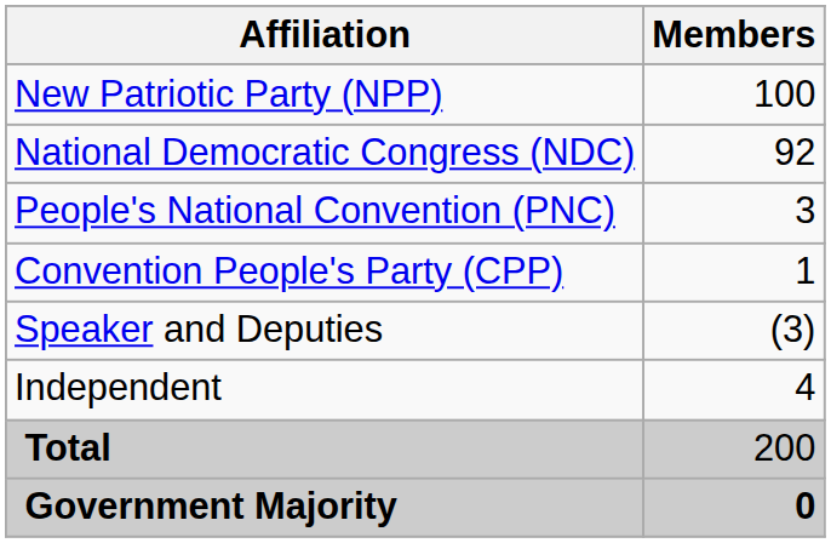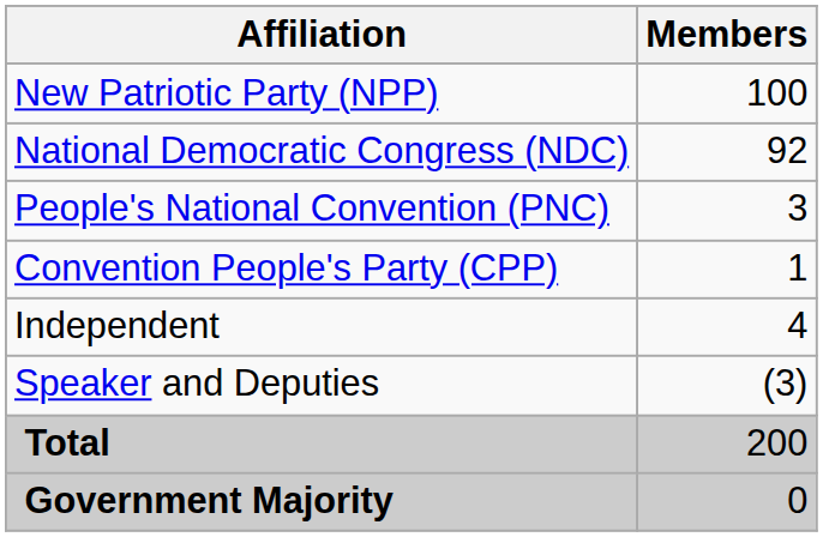 <table class="wikitable">
 <tr>
 <th>Affiliation</th>
 <th>Members</th>
 </tr>
 <tr>
 <td><a href='#'>New Patriotic Party (NPP)</a></td>
 <td align="right">100</td>
 </tr>
 <tr>
 <td><a href='#'>National Democratic Congress (NDC)</a></td>
 <td align="right">92</td>
 </tr>
 <tr>
 <td><a href='#'>People's National Convention (PNC)</a></td>
 <td align="right">3</td>
 </tr>
 <tr>
 <td><a href='#'>Convention People's Party (CPP)</a></td>
 <td align="right">1</td>
 </tr>
 <tr>
+<td>Independent</td>
+<td align="right">4</td>
+</tr>
+<tr>
 <td><a href='#'>Speaker</a> and Deputies</td>
 <td align="right">(3)</td>
-</tr>
-<tr>
-<td>Independent</td>
-<td align="right">4</td>
 </tr>
 <tr bgcolor="CCCCCC">
 <td> <strong>Total</strong></td>
 <td align="right">200</td>
 </tr>
 <tr bgcolor="CCCCCC">
 <td> <strong>Government Majority</strong></td>
-<td align="right"><strong>0</strong></td>
+<td align="right">0</td>
 </tr>
 </table>
